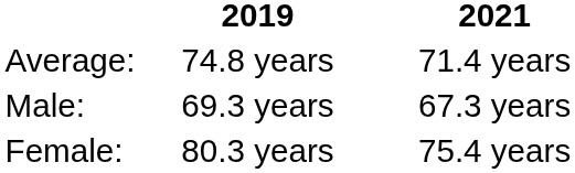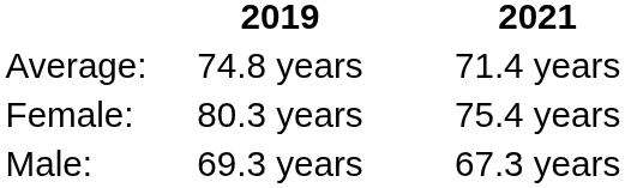 <table style="text-align: center;">
 <tr>
 <th></th>
 <th style="width:7em;">2019</th>
 <th style="width:7em;">2021</th>
 </tr>
 <tr>
 <td style="text-align: left;">Average:</td>
 <td>74.8 years</td>
 <td>71.4 years</td>
 </tr>
 <tr>
+<td style="text-align: left;">Female:</td>
+<td>80.3 years</td>
+<td>75.4 years</td>
+</tr>
+<tr>
 <td style="text-align: left;">Male:</td>
 <td>69.3 years</td>
 <td>67.3 years</td>
 </tr>
-<tr>
-<td style="text-align: left;">Female:</td>
-<td>80.3 years</td>
-<td>75.4 years</td>
-</tr>
 </table>
